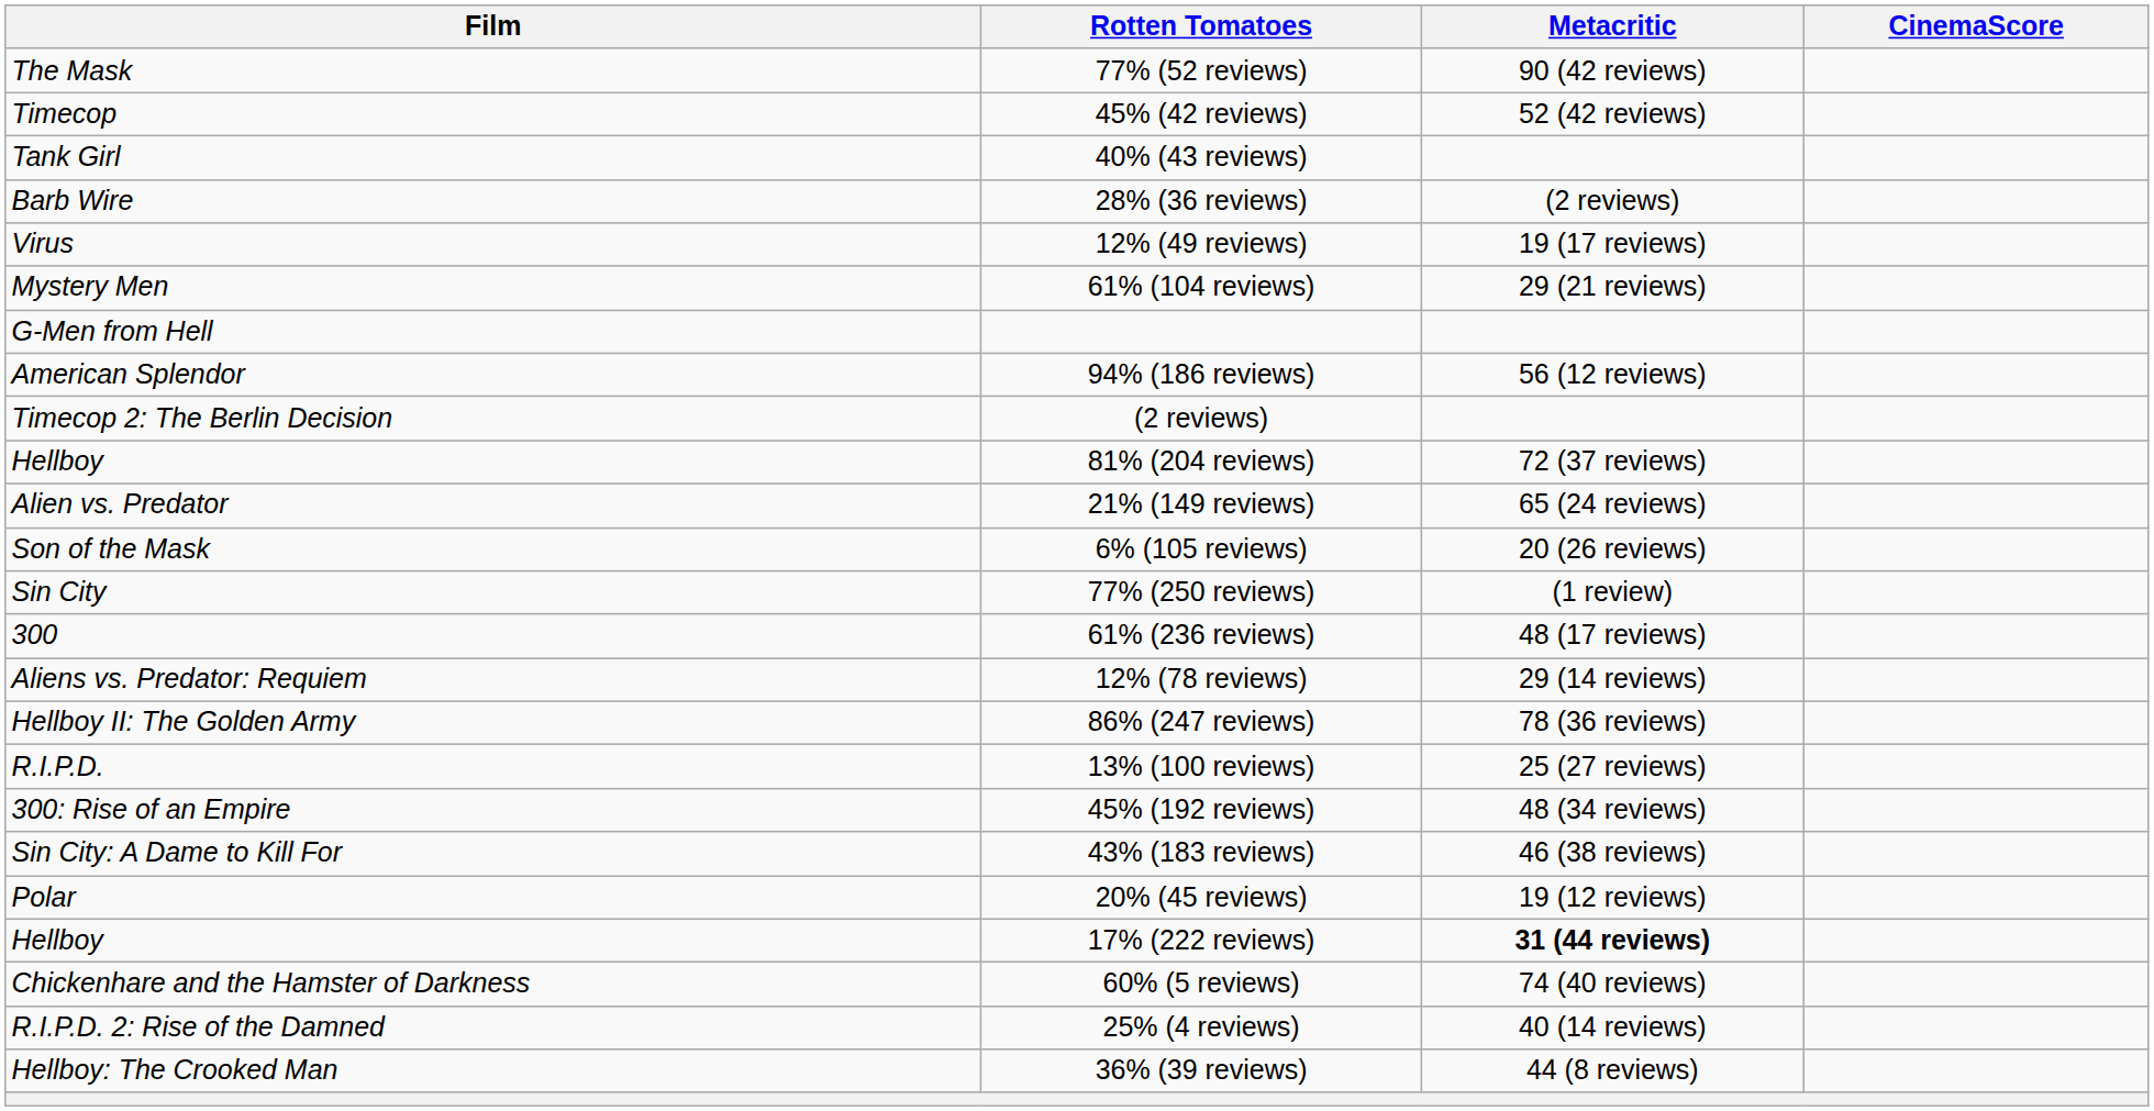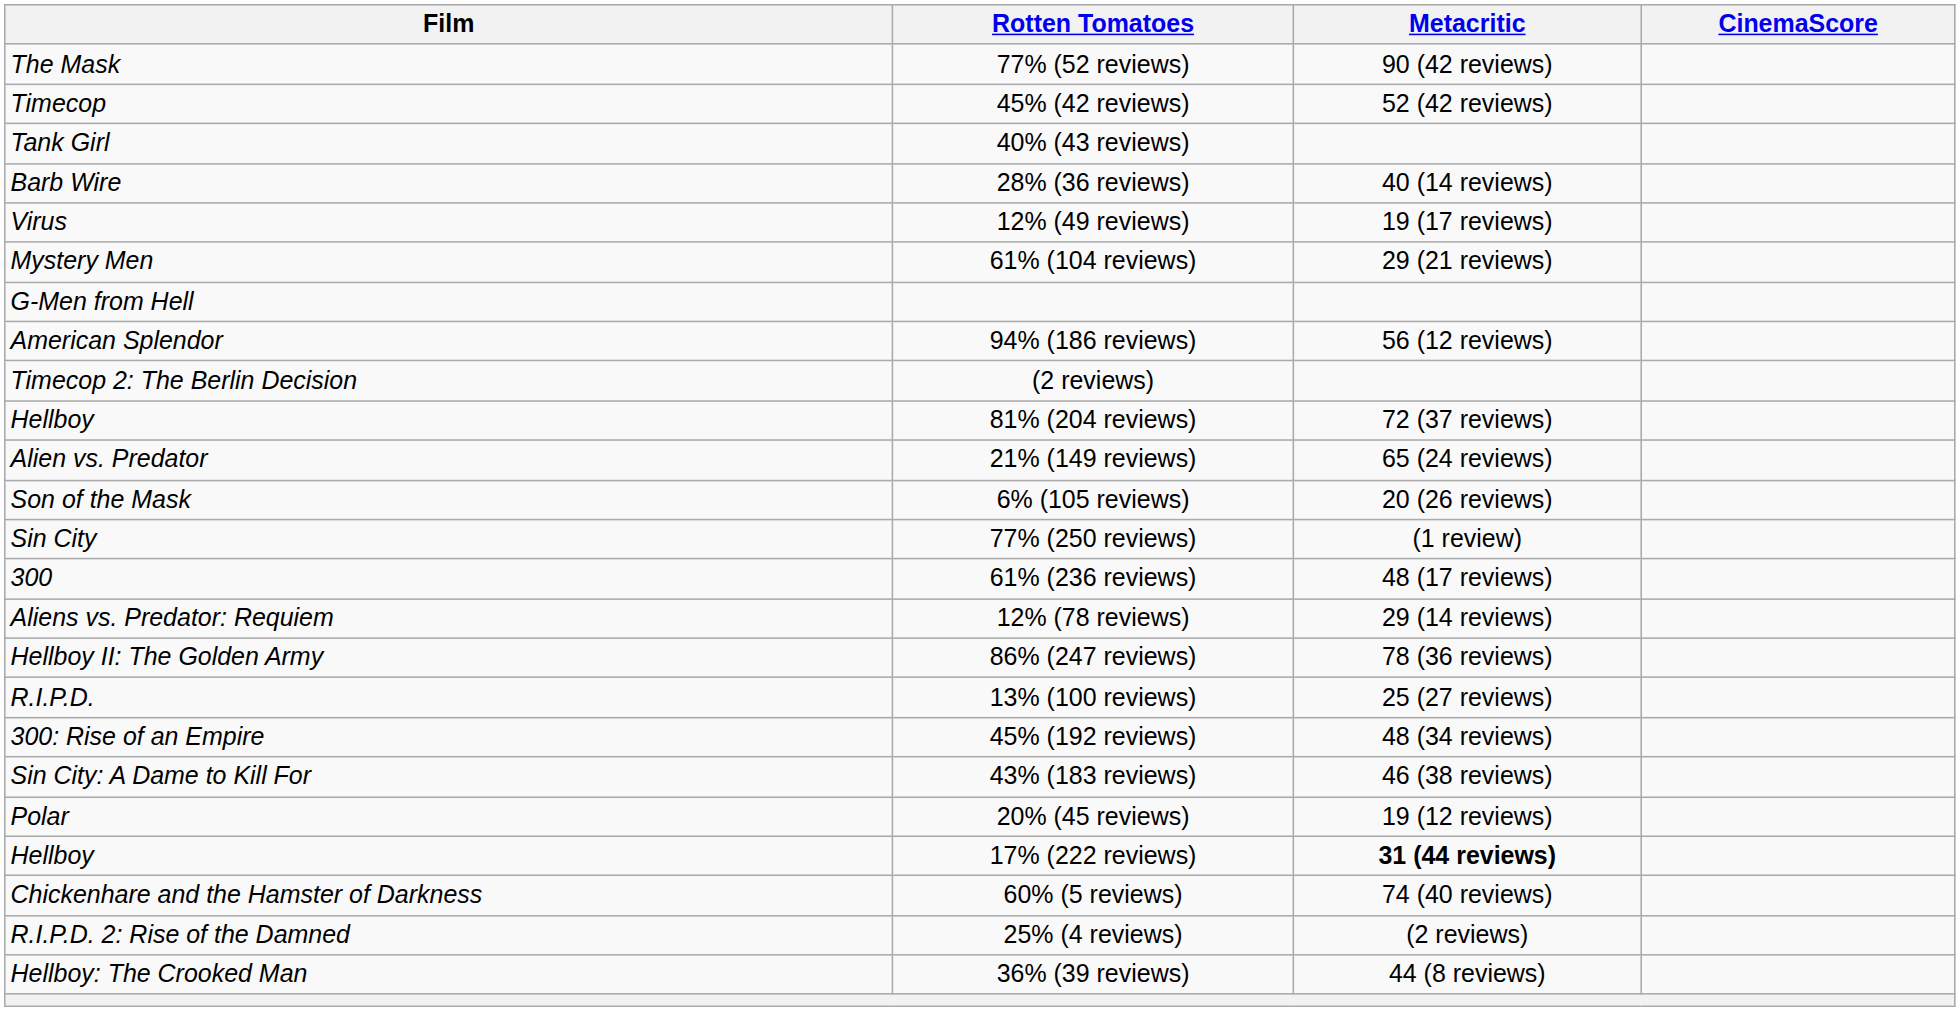 <table class="wikitable sortable"  style="width:99%; text-align:center;">
 <tr>
 <th>Film</th>
 <th><a href='#'>Rotten Tomatoes</a></th>
 <th><a href='#'>Metacritic</a></th>
 <th><a href='#'>CinemaScore</a></th>
 </tr>
 <tr>
 <td style="text-align: left;"><em>The Mask</em></td>
 <td>77% (52 reviews)</td>
 <td>90 (42 reviews)</td>
 <td></td>
 </tr>
 <tr>
 <td style="text-align: left;"><em>Timecop</em></td>
 <td>45% (42 reviews)</td>
 <td>52 (42 reviews)</td>
 <td></td>
 </tr>
 <tr>
 <td style="text-align: left;"><em>Tank Girl</em></td>
 <td>40% (43 reviews)</td>
 <td></td>
 <td></td>
 </tr>
 <tr>
 <td style="text-align: left;"><em>Barb Wire</em></td>
 <td>28% (36 reviews)</td>
-<td> (2 reviews)</td>
+<td>40 (14 reviews)</td>
 <td></td>
 </tr>
 <tr>
 <td style="text-align: left;"><em>Virus</em></td>
 <td>12% (49 reviews)</td>
 <td>19 (17 reviews)</td>
 <td></td>
 </tr>
 <tr>
 <td style="text-align: left;"><em>Mystery Men</em></td>
 <td>61% (104 reviews)</td>
 <td>29 (21 reviews)</td>
 <td></td>
 </tr>
 <tr>
 <td style="text-align: left;"><em>G-Men from Hell</em></td>
 <td></td>
 <td></td>
 <td></td>
 </tr>
 <tr>
 <td style="text-align: left;"><em>American Splendor</em></td>
 <td>94% (186 reviews)</td>
 <td>56 (12 reviews)</td>
 <td></td>
 </tr>
 <tr>
 <td style="text-align: left;"><em>Timecop 2: The Berlin Decision</em></td>
 <td> (2 reviews)</td>
 <td></td>
 <td></td>
 </tr>
 <tr>
 <td style="text-align: left;"><em>Hellboy</em></td>
 <td>81% (204 reviews)</td>
 <td>72 (37 reviews)</td>
 <td></td>
 </tr>
 <tr>
 <td style="text-align: left;"><em>Alien vs. Predator</em></td>
 <td>21% (149 reviews)</td>
 <td>65 (24 reviews)</td>
 <td></td>
 </tr>
 <tr>
 <td style="text-align: left;"><em>Son of the Mask</em></td>
 <td>6% (105 reviews)</td>
 <td>20 (26 reviews)</td>
 <td></td>
 </tr>
 <tr>
 <td style="text-align: left;"><em>Sin City</em></td>
 <td>77% (250 reviews)</td>
 <td> (1 review)</td>
 <td></td>
 </tr>
 <tr>
 <td style="text-align: left;"><em>300</em></td>
 <td>61% (236 reviews)</td>
 <td>48 (17 reviews)</td>
 <td></td>
 </tr>
 <tr>
 <td style="text-align: left;"><em>Aliens vs. Predator: Requiem</em></td>
 <td>12% (78 reviews)</td>
 <td>29 (14 reviews)</td>
 <td></td>
 </tr>
 <tr>
 <td style="text-align: left;"><em>Hellboy II: The Golden Army</em></td>
 <td>86% (247 reviews)</td>
 <td>78 (36 reviews)</td>
 <td></td>
 </tr>
 <tr>
 <td style="text-align: left;"><em>R.I.P.D.</em></td>
 <td>13% (100 reviews)</td>
 <td>25 (27 reviews)</td>
 <td></td>
 </tr>
 <tr>
 <td style="text-align: left;"><em>300: Rise of an Empire</em></td>
 <td>45% (192 reviews)</td>
 <td>48 (34 reviews)</td>
 <td></td>
 </tr>
 <tr>
 <td style="text-align: left;"><em>Sin City: A Dame to Kill For</em></td>
 <td>43% (183 reviews)</td>
 <td>46 (38 reviews)</td>
 <td></td>
 </tr>
 <tr>
 <td style="text-align: left;"><em>Polar</em></td>
 <td>20% (45 reviews)</td>
 <td>19 (12 reviews)</td>
 <td></td>
 </tr>
 <tr>
 <td style="text-align: left;"><em>Hellboy</em></td>
 <td>17% (222 reviews)</td>
 <td><strong>31 (44 reviews)</strong></td>
 <td></td>
 </tr>
 <tr>
 <td style="text-align: left;"><em>Chickenhare and the Hamster of Darkness</em></td>
 <td>60% (5 reviews)</td>
 <td>74 (40 reviews)</td>
 <td></td>
 </tr>
 <tr>
 <td style="text-align: left;"><em>R.I.P.D. 2: Rise of the Damned</em></td>
 <td>25% (4 reviews)</td>
-<td>40 (14 reviews)</td>
+<td> (2 reviews)</td>
 <td></td>
 </tr>
 <tr>
 <td style="text-align: left;"><em>Hellboy: The Crooked Man</em></td>
 <td>36% (39 reviews)</td>
 <td>44 (8 reviews)</td>
 <td></td>
 </tr>
 <tr>
 <th colspan="4" style="text-align: left;"></th>
 </tr>
 </table>
